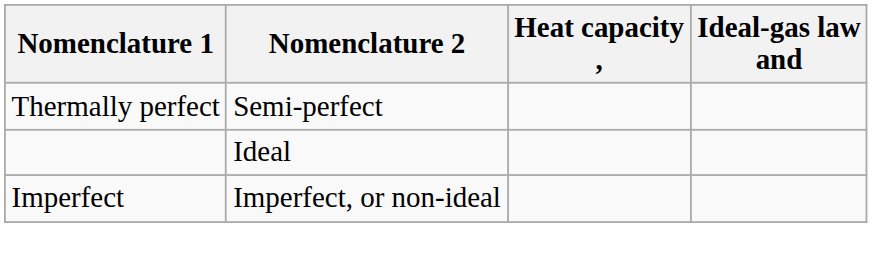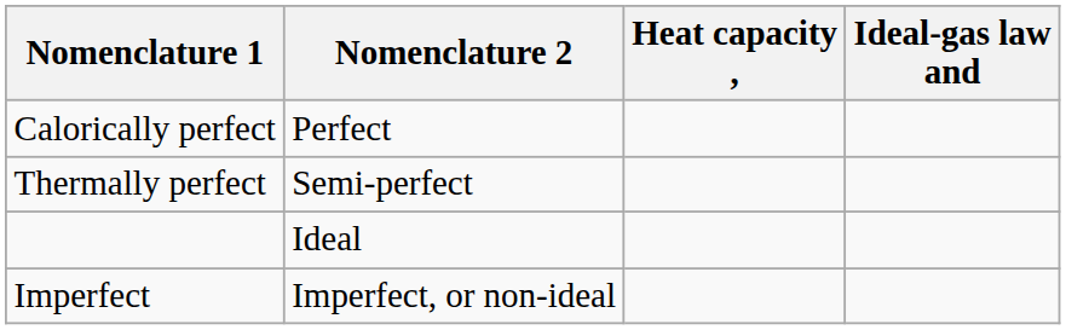 <table class='wikitable'>
 <tr>
 <th>Nomenclature 1</th>
 <th>Nomenclature 2</th>
 <th>Heat capacity <br>, <br></th>
 <th>Ideal-gas law <br> and <br></th>
+</tr>
+<tr>
+<td>Calorically perfect</td>
+<td>Perfect</td>
+<td></td>
+<td></td>
 </tr>
 <tr>
 <td>Thermally perfect</td>
 <td>Semi-perfect</td>
 <td></td>
 <td></td>
 </tr>
 <tr>
 <td></td>
 <td>Ideal</td>
 <td></td>
 <td></td>
 </tr>
 <tr>
 <td>Imperfect</td>
 <td>Imperfect, or non-ideal</td>
 <td></td>
 <td></td>
 </tr>
 </table>
